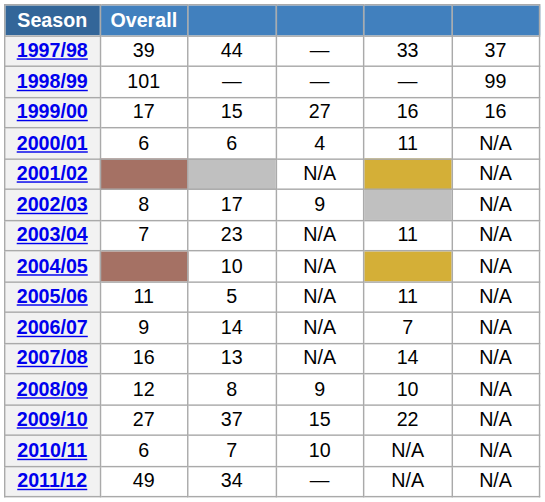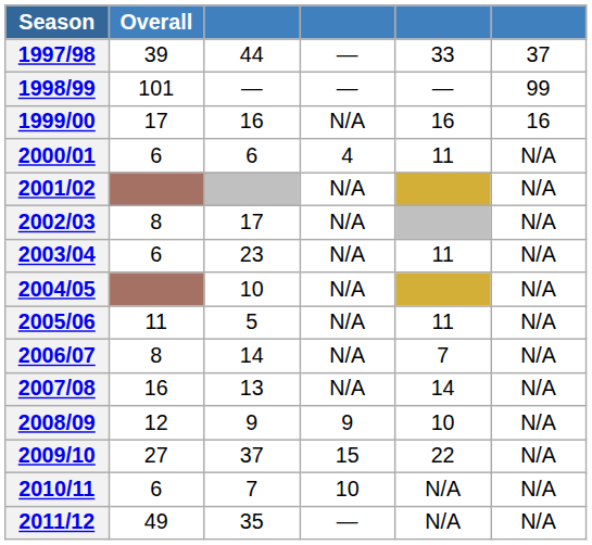 <table class="wikitable" style="font-size:86%; text-align:center; border:grey solid 1px; border-collapse:collapse; background:#ffffff;">
 <tr>
 <th style="background-color:#369; color:white; width:60px;"> Season </th>
 <th style="background-color:#4180be; color:white; width:55px;">Overall</th>
 <th style="background-color:#4180be; color:white; width:55px;"></th>
 <th style="background-color:#4180be; color:white; width:55px;"></th>
 <th style="background-color:#4180be; color:white; width:55px;"></th>
 <th style="background-color:#4180be; color:white; width:55px;"></th>
 </tr>
 <tr>
 <th scope=row align=center><a href='#'>1997/98</a></th>
 <td align=center>39</td>
 <td align=center>44</td>
 <td align=center>—</td>
 <td align=center>33</td>
 <td align=center>37</td>
 </tr>
 <tr>
 <th scope=row align=center><a href='#'>1998/99</a></th>
 <td align=center>101</td>
 <td align=center>—</td>
 <td align=center>—</td>
 <td align=center>—</td>
 <td align=center>99</td>
 </tr>
 <tr>
 <th scope=row align=center><a href='#'>1999/00</a></th>
 <td align=center>17</td>
-<td align=center>15</td>
-<td align=center>27</td>
+<td align=center>16</td>
+<td align=center>N/A</td>
 <td align=center>16</td>
 <td align=center>16</td>
 </tr>
 <tr>
 <th scope=row align=center><a href='#'>2000/01</a></th>
 <td align=center>6</td>
 <td align=center>6</td>
 <td align=center>4</td>
 <td align=center>11</td>
 <td align=center>N/A</td>
 </tr>
 <tr>
 <th scope=row align=center><a href='#'>2001/02</a></th>
 <td align=center bgcolor=#A57164></td>
 <td align=center bgcolor=silver></td>
 <td align=center>N/A</td>
 <td align=center bgcolor=#D4AF37></td>
 <td align=center>N/A</td>
 </tr>
 <tr>
 <th scope=row align=center><a href='#'>2002/03</a></th>
 <td align=center>8</td>
 <td align=center>17</td>
-<td align=center>9</td>
+<td align=center>N/A</td>
 <td align=center bgcolor=silver></td>
 <td align=center>N/A</td>
 </tr>
 <tr>
 <th scope=row align=center><a href='#'>2003/04</a></th>
-<td align=center>7</td>
+<td align=center>6</td>
 <td align=center>23</td>
 <td align=center>N/A</td>
 <td align=center>11</td>
 <td align=center>N/A</td>
 </tr>
 <tr>
 <th scope=row align=center><a href='#'>2004/05</a></th>
 <td align=center bgcolor=#A57164></td>
 <td align=center>10</td>
 <td align=center>N/A</td>
 <td align=center bgcolor=#D4AF37></td>
 <td align=center>N/A</td>
 </tr>
 <tr>
 <th scope=row align=center><a href='#'>2005/06</a></th>
 <td align=center>11</td>
 <td align=center>5</td>
 <td align=center>N/A</td>
 <td align=center>11</td>
 <td align=center>N/A</td>
 </tr>
 <tr>
 <th scope=row align=center><a href='#'>2006/07</a></th>
-<td align=center>9</td>
+<td align=center>8</td>
 <td align=center>14</td>
 <td align=center>N/A</td>
 <td align=center>7</td>
 <td align=center>N/A</td>
 </tr>
 <tr>
 <th scope=row align=center><a href='#'>2007/08</a></th>
 <td align=center>16</td>
 <td align=center>13</td>
 <td align=center>N/A</td>
 <td align=center>14</td>
 <td align=center>N/A</td>
 </tr>
 <tr>
 <th scope=row align=center><a href='#'>2008/09</a></th>
 <td align=center>12</td>
-<td align=center>8</td>
+<td align=center>9</td>
 <td align=center>9</td>
 <td align=center>10</td>
 <td align=center>N/A</td>
 </tr>
 <tr>
 <th scope=row align=center><a href='#'>2009/10</a></th>
 <td align=center>27</td>
 <td align=center>37</td>
 <td align=center>15</td>
 <td align=center>22</td>
 <td align=center>N/A</td>
 </tr>
 <tr>
 <th scope=row align=center><a href='#'>2010/11</a></th>
 <td align=center>6</td>
 <td align=center>7</td>
 <td align=center>10</td>
 <td align=center>N/A</td>
 <td align=center>N/A</td>
 </tr>
 <tr>
 <th scope=row align=center><a href='#'>2011/12</a></th>
 <td align=center>49</td>
-<td align=center>34</td>
+<td align=center>35</td>
 <td align=center>—</td>
 <td align=center>N/A</td>
 <td align=center>N/A</td>
 </tr>
 </table>
